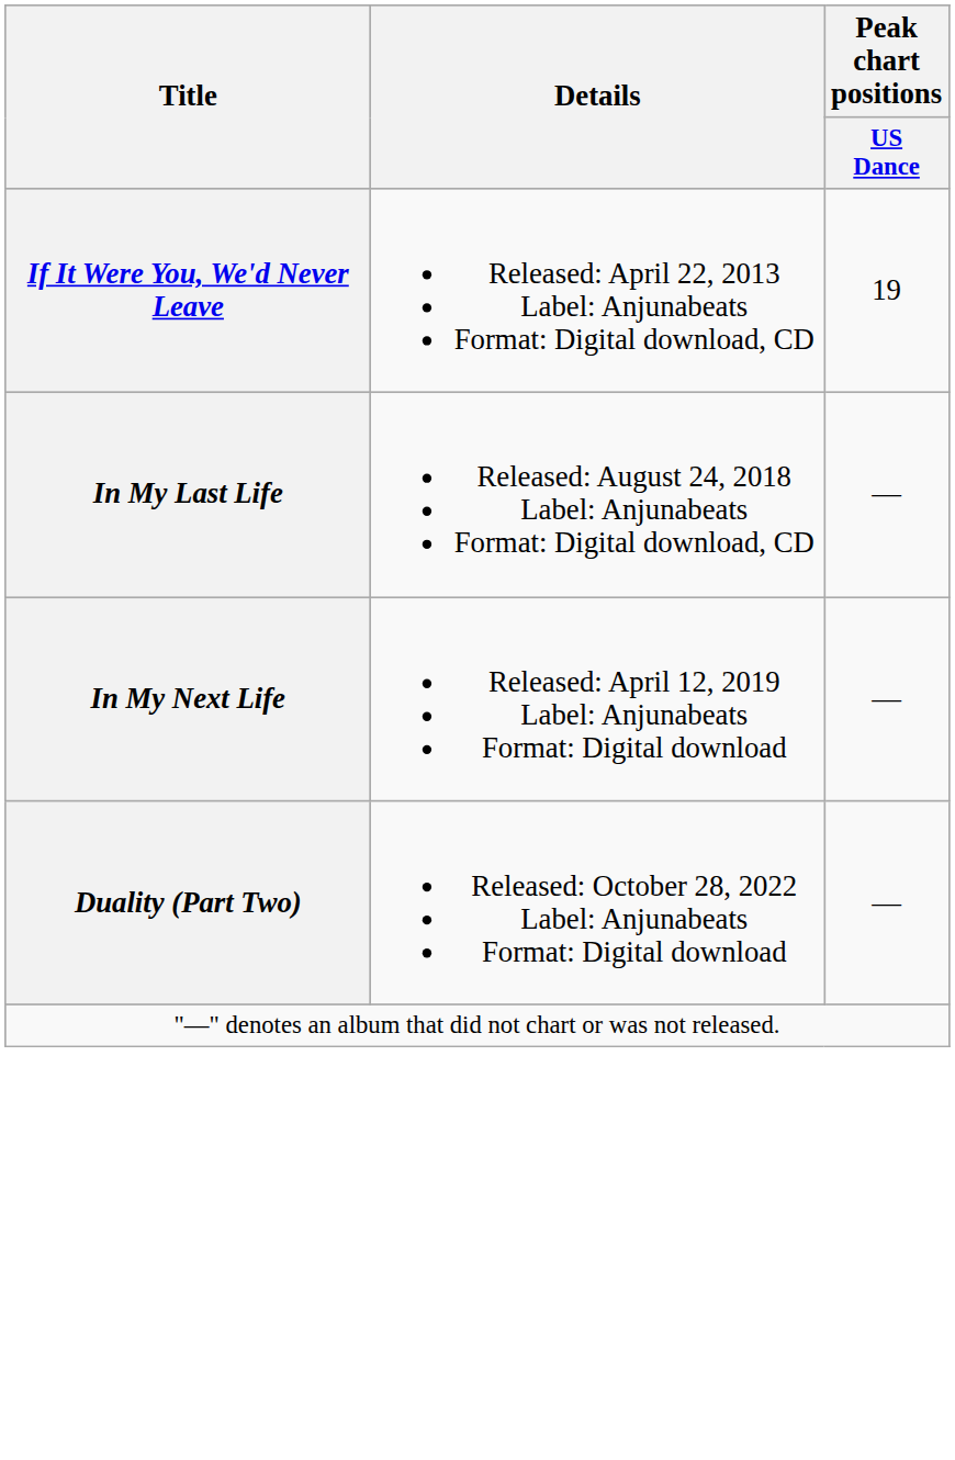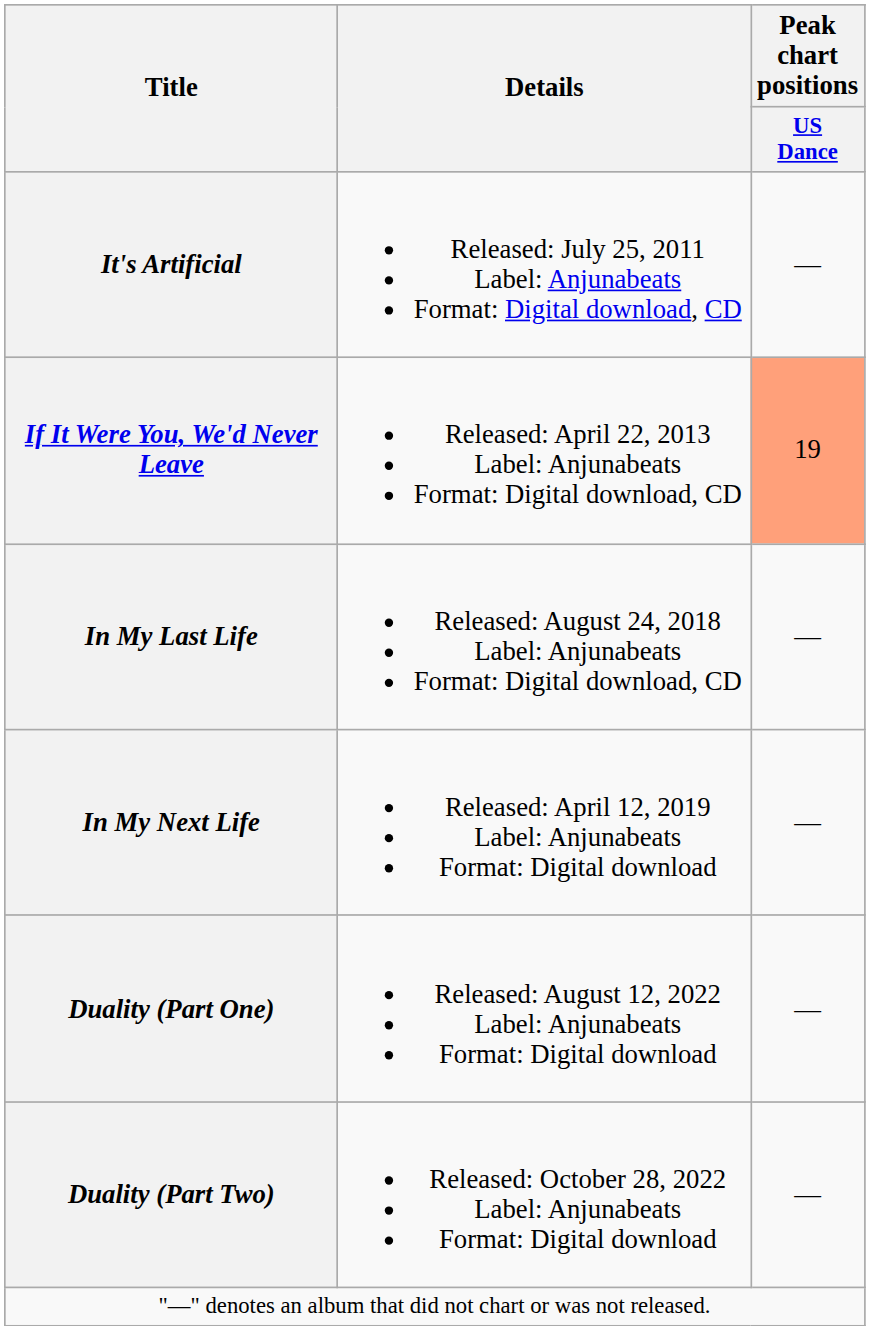 <table class="wikitable plainrowheaders" style="text-align:center;">
 <tr>
 <th scope="col" rowspan="2" style="width:12em;">Title</th>
 <th scope="col" rowspan="2" style="width:15em;">Details</th>
 <th scope="col">Peak chart positions</th>
 </tr>
 <tr>
 <th scope="col" style="width:3em;font-size:85%;"><a href='#'>US<br>Dance</a><br></th>
 </tr>
 <tr>
+<th scope="row"><em>It's Artificial</em></th>
+<td><br><ul><li>Released: July 25, 2011</li><li>Label: <a href='#'>Anjunabeats</a></li><li>Format: <a href='#'>Digital download</a>, <a href='#'>CD</a></li></ul></td>
+<td>—</td>
+</tr>
+<tr>
 <th scope="row"><em><a href='#'>If It Were You, We'd Never Leave</a></em></th>
 <td><br><ul><li>Released: April 22, 2013</li><li>Label: Anjunabeats</li><li>Format: Digital download, CD</li></ul></td>
-<td>19</td>
+<td style="background: lightsalmon;">19</td>
 </tr>
 <tr>
 <th scope="row"><em>In My Last Life</em></th>
 <td><br><ul><li>Released: August 24, 2018</li><li>Label: Anjunabeats</li><li>Format: Digital download, CD</li></ul></td>
 <td>—</td>
 </tr>
 <tr>
 <th scope="row"><em>In My Next Life</em></th>
 <td><br><ul><li>Released: April 12, 2019</li><li>Label: Anjunabeats</li><li>Format: Digital download</li></ul></td>
 <td>—</td>
 </tr>
 <tr>
+<th scope="row"><em>Duality (Part One)</em></th>
+<td><br><ul><li>Released: August 12, 2022</li><li>Label: Anjunabeats</li><li>Format: Digital download</li></ul></td>
+<td>—</td>
+</tr>
+<tr>
 <th scope="row"><em>Duality (Part Two)</em></th>
 <td><br><ul><li>Released: October 28, 2022</li><li>Label: Anjunabeats</li><li>Format: Digital download</li></ul></td>
 <td>—</td>
 </tr>
 <tr>
 <td colspan="3" style="font-size:85%">"—" denotes an album that did not chart or was not released.</td>
 </tr>
 </table>
